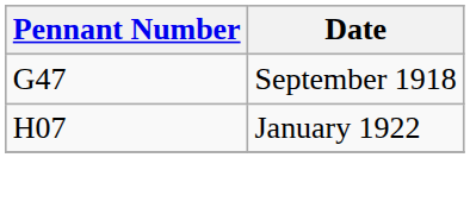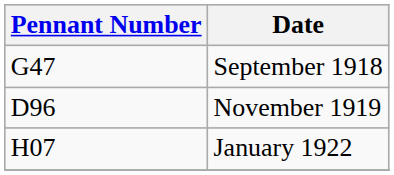 <table class="wikitable" style="text-align:left">
 <tr>
 <th><a href='#'>Pennant Number</a></th>
 <th>Date</th>
 </tr>
 <tr>
 <td>G47</td>
 <td>September 1918</td>
 </tr>
 <tr>
+<td>D96</td>
+<td>November 1919</td>
+</tr>
+<tr>
 <td>H07</td>
 <td>January 1922</td>
 </tr>
 <tr>
 </tr>
 </table>
